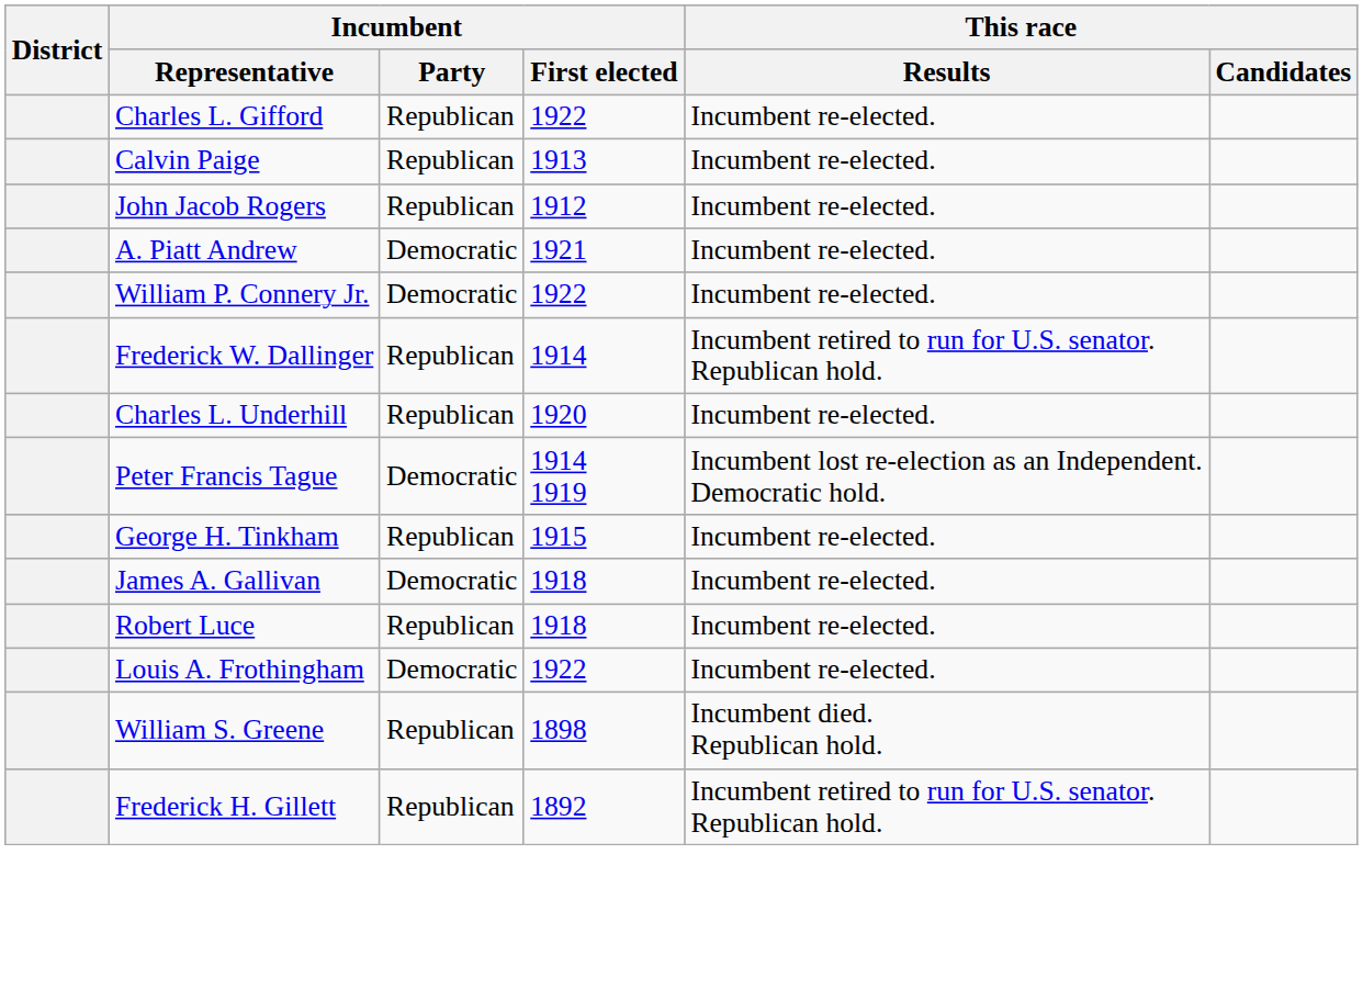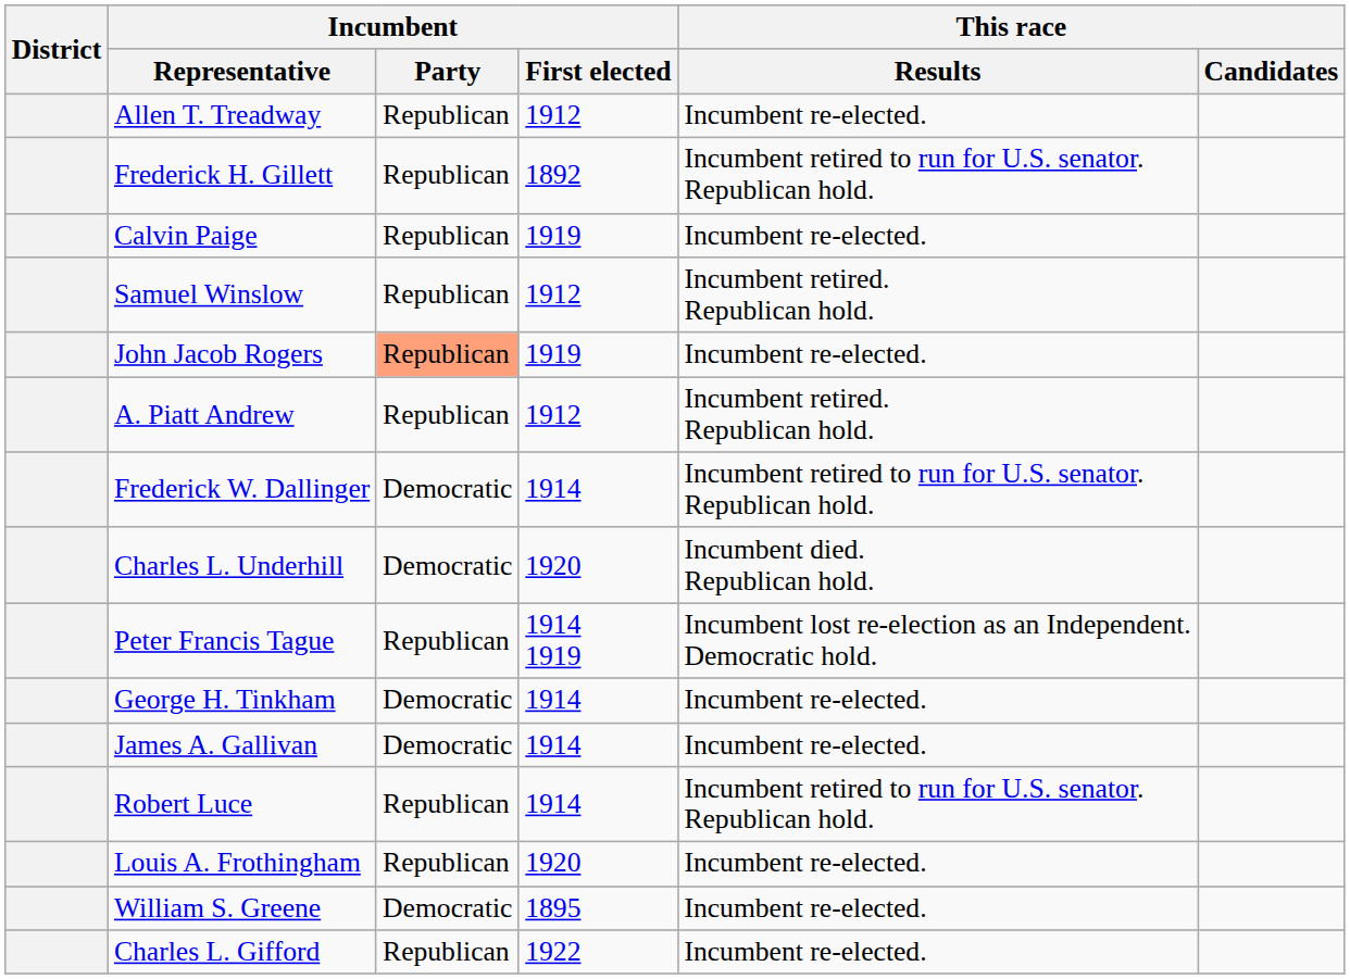 <table class=wikitable>
 <tr>
 <th rowspan=2>District</th>
 <th colspan=3>Incumbent</th>
 <th colspan=2>This race</th>
 </tr>
 <tr>
 <th>Representative</th>
 <th>Party</th>
 <th>First elected</th>
 <th>Results</th>
 <th>Candidates</th>
 </tr>
 <tr>
 <th></th>
-<td><a href='#'>Charles L. Gifford</a></td>
-<td>Republican</td>
-<td><a href='#'>1922</a></td>
-<td>Incumbent re-elected.</td>
-<td nowrap></td>
-</tr>
-<tr>
-<th></th>
-<td><a href='#'>Calvin Paige</a></td>
-<td>Republican</td>
-<td><a href='#'>1913 </a></td>
-<td>Incumbent re-elected.</td>
-<td nowrap></td>
-</tr>
-<tr>
-<th></th>
-<td><a href='#'>John Jacob Rogers</a></td>
+<td><a href='#'>Allen T. Treadway</a></td>
 <td>Republican</td>
 <td><a href='#'>1912</a></td>
 <td>Incumbent re-elected.</td>
-<td nowrap></td>
-</tr>
-<tr>
-<th></th>
-<td><a href='#'>A. Piatt Andrew</a></td>
-<td>Democratic</td>
-<td><a href='#'>1921 </a></td>
-<td>Incumbent re-elected.</td>
-<td nowrap></td>
-</tr>
-<tr>
-<th></th>
-<td><a href='#'>William P. Connery Jr.</a></td>
-<td>Democratic</td>
-<td><a href='#'>1922</a></td>
-<td>Incumbent re-elected.</td>
-<td nowrap></td>
-</tr>
-<tr>
-<th></th>
-<td><a href='#'>Frederick W. Dallinger</a></td>
-<td>Republican</td>
-<td><a href='#'>1914</a></td>
-<td>Incumbent retired to <a href='#'>run for U.S. senator</a>.<br>Republican hold.</td>
-<td nowrap></td>
-</tr>
-<tr>
-<th></th>
-<td><a href='#'>Charles L. Underhill</a></td>
-<td>Republican</td>
-<td><a href='#'>1920</a></td>
-<td>Incumbent re-elected.</td>
-<td nowrap></td>
-</tr>
-<tr>
-<th></th>
-<td><a href='#'>Peter Francis Tague</a></td>
-<td>Democratic</td>
-<td><a href='#'>1914</a><br><a href='#'>1919 </a></td>
-<td>Incumbent lost re-election as an Independent.<br>Democratic hold.</td>
-<td nowrap></td>
-</tr>
-<tr>
-<th></th>
-<td><a href='#'>George H. Tinkham</a></td>
-<td>Republican</td>
-<td><a href='#'>1915</a></td>
-<td>Incumbent re-elected.</td>
-<td nowrap></td>
-</tr>
-<tr>
-<th></th>
-<td><a href='#'>James A. Gallivan</a></td>
-<td>Democratic</td>
-<td><a href='#'>1918</a></td>
-<td>Incumbent re-elected.</td>
-<td nowrap></td>
-</tr>
-<tr>
-<th></th>
-<td><a href='#'>Robert Luce</a></td>
-<td>Republican</td>
-<td><a href='#'>1918</a></td>
-<td>Incumbent re-elected.</td>
-<td nowrap></td>
-</tr>
-<tr>
-<th></th>
-<td><a href='#'>Louis A. Frothingham</a></td>
-<td>Democratic</td>
-<td><a href='#'>1922</a></td>
-<td>Incumbent re-elected.</td>
-<td nowrap></td>
-</tr>
-<tr>
-<th></th>
-<td><a href='#'>William S. Greene</a></td>
-<td>Republican</td>
-<td><a href='#'>1898</a></td>
-<td>Incumbent died.<br>Republican hold.</td>
 <td nowrap></td>
 </tr>
 <tr>
 <th></th>
 <td><a href='#'>Frederick H. Gillett</a></td>
 <td>Republican</td>
 <td><a href='#'>1892</a></td>
 <td>Incumbent retired to <a href='#'>run for U.S. senator</a>.<br>Republican hold.</td>
 <td nowrap></td>
 </tr>
+<tr>
+<th></th>
+<td><a href='#'>Calvin Paige</a></td>
+<td>Republican</td>
+<td><a href='#'>1919 </a></td>
+<td>Incumbent re-elected.</td>
+<td nowrap></td>
+</tr>
+<tr>
+<th></th>
+<td><a href='#'>Samuel Winslow</a></td>
+<td>Republican</td>
+<td><a href='#'>1912</a></td>
+<td>Incumbent retired.<br>Republican hold.</td>
+<td nowrap></td>
+</tr>
+<tr>
+<th></th>
+<td><a href='#'>John Jacob Rogers</a></td>
+<td style="background: lightsalmon;">Republican</td>
+<td><a href='#'>1919</a></td>
+<td>Incumbent re-elected.</td>
+<td nowrap></td>
+</tr>
+<tr>
+<th></th>
+<td><a href='#'>A. Piatt Andrew</a></td>
+<td>Republican</td>
+<td><a href='#'>1912 </a></td>
+<td>Incumbent retired.<br>Republican hold.</td>
+<td nowrap></td>
+</tr>
+<tr>
+<th></th>
+<td><a href='#'>Frederick W. Dallinger</a></td>
+<td>Democratic</td>
+<td><a href='#'>1914</a></td>
+<td>Incumbent retired to <a href='#'>run for U.S. senator</a>.<br>Republican hold.</td>
+<td nowrap></td>
+</tr>
+<tr>
+<th></th>
+<td><a href='#'>Charles L. Underhill</a></td>
+<td>Democratic</td>
+<td><a href='#'>1920</a></td>
+<td>Incumbent died.<br>Republican hold.</td>
+<td nowrap></td>
+</tr>
+<tr>
+<th></th>
+<td><a href='#'>Peter Francis Tague</a></td>
+<td>Republican</td>
+<td><a href='#'>1914</a><br><a href='#'>1919 </a></td>
+<td>Incumbent lost re-election as an Independent.<br>Democratic hold.</td>
+<td nowrap></td>
+</tr>
+<tr>
+<th></th>
+<td><a href='#'>George H. Tinkham</a></td>
+<td>Democratic</td>
+<td><a href='#'>1914</a></td>
+<td>Incumbent re-elected.</td>
+<td nowrap></td>
+</tr>
+<tr>
+<th></th>
+<td><a href='#'>James A. Gallivan</a></td>
+<td>Democratic</td>
+<td><a href='#'>1914</a></td>
+<td>Incumbent re-elected.</td>
+<td nowrap></td>
+</tr>
+<tr>
+<th></th>
+<td><a href='#'>Robert Luce</a></td>
+<td>Republican</td>
+<td><a href='#'>1914</a></td>
+<td>Incumbent retired to <a href='#'>run for U.S. senator</a>.<br>Republican hold.</td>
+<td nowrap></td>
+</tr>
+<tr>
+<th></th>
+<td><a href='#'>Louis A. Frothingham</a></td>
+<td>Republican</td>
+<td><a href='#'>1920</a></td>
+<td>Incumbent re-elected.</td>
+<td nowrap></td>
+</tr>
+<tr>
+<th></th>
+<td><a href='#'>William S. Greene</a></td>
+<td>Democratic</td>
+<td><a href='#'>1895</a></td>
+<td>Incumbent re-elected.</td>
+<td nowrap></td>
+</tr>
+<tr>
+<th></th>
+<td><a href='#'>Charles L. Gifford</a></td>
+<td>Republican</td>
+<td><a href='#'>1922</a></td>
+<td>Incumbent re-elected.</td>
+<td nowrap></td>
+</tr>
 </table>
